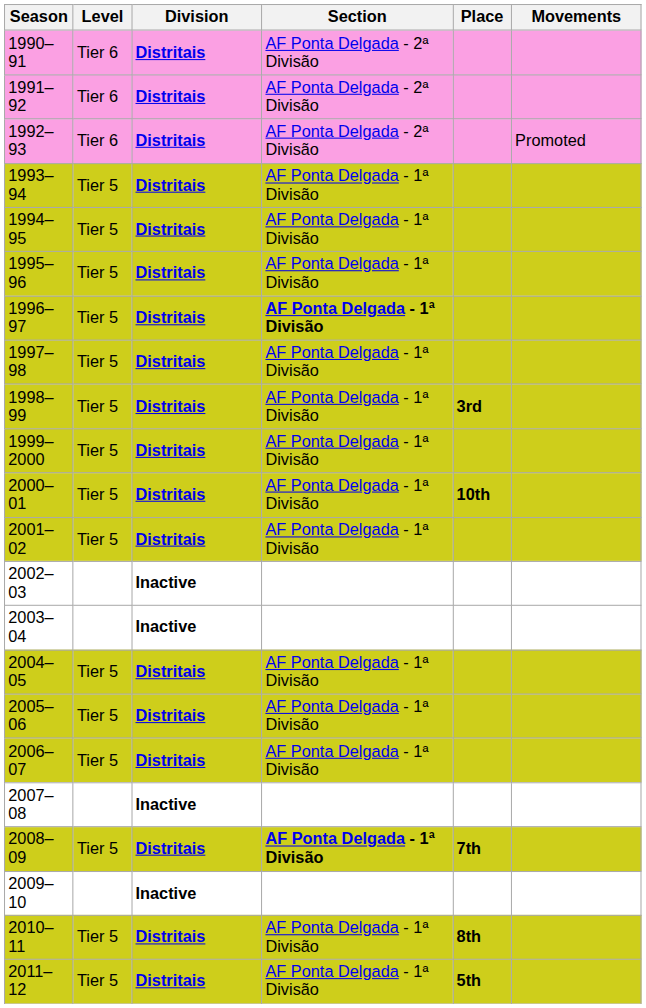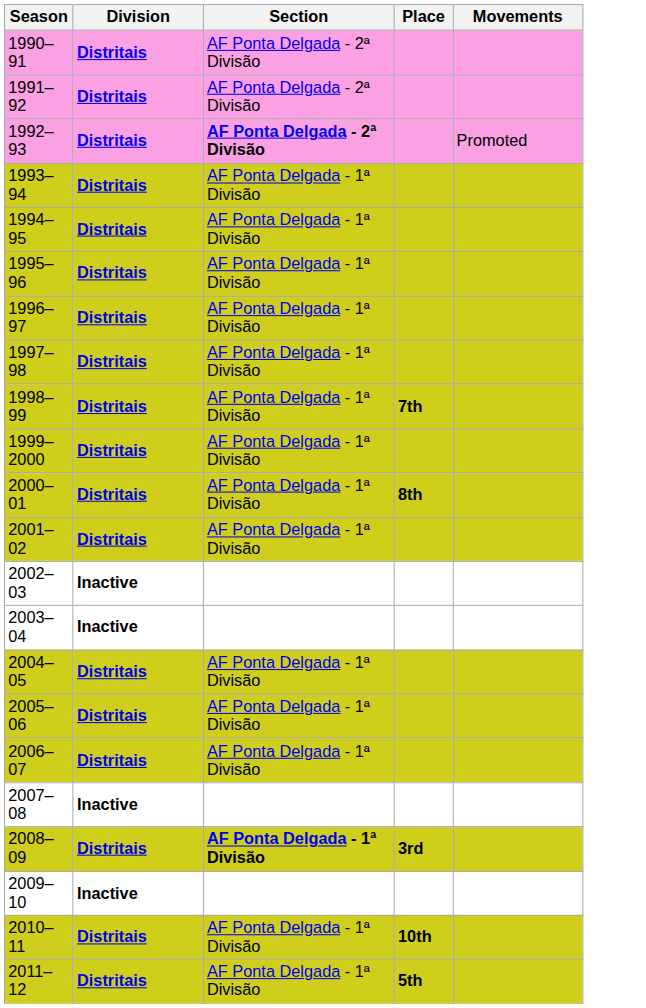 <table class="wikitable" style="text-align: left;">
 <tr>
 <th style="width: 60px;"><strong>Season</strong></th>
-<th style="width: 50px;"><strong>Level</strong></th>
 <th style="width: 120px;"><strong>Division</strong></th>
 <th style="width: 180px;"><strong>Section</strong></th>
 <th style="width: 50px;"><strong>Place</strong></th>
 <th style="width: 120px;"><strong>Movements</strong></th>
 </tr>
 <tr>
 <td style="background:#FBA0E3;">1990–91</td>
-<td style="background:#FBA0E3;">Tier 6</td>
 <td style="background:#FBA0E3;"><strong><a href='#'>Distritais</a></strong></td>
 <td style="background:#FBA0E3;"><a href='#'>AF Ponta Delgada</a> - 2ª Divisão</td>
 <td style="background:#FBA0E3;"></td>
 <td style="background:#FBA0E3;"></td>
 </tr>
 <tr>
 <td style="background:#FBA0E3;">1991–92</td>
-<td style="background:#FBA0E3;">Tier 6</td>
 <td style="background:#FBA0E3;"><strong><a href='#'>Distritais</a></strong></td>
 <td style="background:#FBA0E3;"><a href='#'>AF Ponta Delgada</a> - 2ª Divisão</td>
 <td style="background:#FBA0E3;"></td>
 <td style="background:#FBA0E3;"></td>
 </tr>
 <tr>
 <td style="background:#FBA0E3;">1992–93</td>
-<td style="background:#FBA0E3;">Tier 6</td>
 <td style="background:#FBA0E3;"><strong><a href='#'>Distritais</a></strong></td>
-<td style="background:#FBA0E3;"><a href='#'>AF Ponta Delgada</a> - 2ª Divisão</td>
+<td style="background:#FBA0E3;"><strong><a href='#'>AF Ponta Delgada</a> - 2ª Divisão</strong></td>
 <td style="background:#FBA0E3;"></td>
 <td style="background:#FBA0E3;">Promoted</td>
 </tr>
 <tr>
 <td style="background:#CECE1B;">1993–94</td>
-<td style="background:#CECE1B;">Tier 5</td>
 <td style="background:#CECE1B;"><strong><a href='#'>Distritais</a></strong></td>
 <td style="background:#CECE1B;"><a href='#'>AF Ponta Delgada</a> - 1ª Divisão</td>
 <td style="background:#CECE1B;"></td>
 <td style="background:#CECE1B;"></td>
 </tr>
 <tr>
 <td style="background:#CECE1B;">1994–95</td>
-<td style="background:#CECE1B;">Tier 5</td>
 <td style="background:#CECE1B;"><strong><a href='#'>Distritais</a></strong></td>
 <td style="background:#CECE1B;"><a href='#'>AF Ponta Delgada</a> - 1ª Divisão</td>
 <td style="background:#CECE1B;"></td>
 <td style="background:#CECE1B;"></td>
 </tr>
 <tr>
 <td style="background:#CECE1B;">1995–96</td>
-<td style="background:#CECE1B;">Tier 5</td>
 <td style="background:#CECE1B;"><strong><a href='#'>Distritais</a></strong></td>
 <td style="background:#CECE1B;"><a href='#'>AF Ponta Delgada</a> - 1ª Divisão</td>
 <td style="background:#CECE1B;"></td>
 <td style="background:#CECE1B;"></td>
 </tr>
 <tr>
 <td style="background:#CECE1B;">1996–97</td>
-<td style="background:#CECE1B;">Tier 5</td>
 <td style="background:#CECE1B;"><strong><a href='#'>Distritais</a></strong></td>
-<td style="background:#CECE1B;"><strong><a href='#'>AF Ponta Delgada</a> - 1ª Divisão</strong></td>
+<td style="background:#CECE1B;"><a href='#'>AF Ponta Delgada</a> - 1ª Divisão</td>
 <td style="background:#CECE1B;"></td>
 <td style="background:#CECE1B;"></td>
 </tr>
 <tr>
 <td style="background:#CECE1B;">1997–98</td>
-<td style="background:#CECE1B;">Tier 5</td>
 <td style="background:#CECE1B;"><strong><a href='#'>Distritais</a></strong></td>
 <td style="background:#CECE1B;"><a href='#'>AF Ponta Delgada</a> - 1ª Divisão</td>
 <td style="background:#CECE1B;"></td>
 <td style="background:#CECE1B;"></td>
 </tr>
 <tr>
 <td style="background:#CECE1B;">1998–99</td>
-<td style="background:#CECE1B;">Tier 5</td>
 <td style="background:#CECE1B;"><strong><a href='#'>Distritais</a></strong></td>
 <td style="background:#CECE1B;"><a href='#'>AF Ponta Delgada</a> - 1ª Divisão</td>
-<td style="background:#CECE1B;"><strong>3rd</strong></td>
+<td style="background:#CECE1B;"><strong>7th</strong></td>
 <td style="background:#CECE1B;"></td>
 </tr>
 <tr>
 <td style="background:#CECE1B;">1999–2000</td>
-<td style="background:#CECE1B;">Tier 5</td>
 <td style="background:#CECE1B;"><strong><a href='#'>Distritais</a></strong></td>
 <td style="background:#CECE1B;"><a href='#'>AF Ponta Delgada</a> - 1ª Divisão</td>
 <td style="background:#CECE1B;"></td>
 <td style="background:#CECE1B;"></td>
 </tr>
 <tr>
 <td style="background:#CECE1B;">2000–01</td>
-<td style="background:#CECE1B;">Tier 5</td>
 <td style="background:#CECE1B;"><strong><a href='#'>Distritais</a></strong></td>
 <td style="background:#CECE1B;"><a href='#'>AF Ponta Delgada</a> - 1ª Divisão</td>
-<td style="background:#CECE1B;"><strong>10th</strong></td>
+<td style="background:#CECE1B;"><strong>8th</strong></td>
 <td style="background:#CECE1B;"></td>
 </tr>
 <tr>
 <td style="background:#CECE1B;">2001–02</td>
-<td style="background:#CECE1B;">Tier 5</td>
 <td style="background:#CECE1B;"><strong><a href='#'>Distritais</a></strong></td>
 <td style="background:#CECE1B;"><a href='#'>AF Ponta Delgada</a> - 1ª Divisão</td>
 <td style="background:#CECE1B;"></td>
 <td style="background:#CECE1B;"></td>
 </tr>
 <tr>
 <td style="background:#FFFFFF;">2002–03</td>
-<td style="background:#FFFFFF;"></td>
 <td style="background:#FFFFFF;"><strong>Inactive</strong></td>
 <td style="background:#FFFFFF;"></td>
 <td style="background:#FFFFFF;"></td>
 <td style="background:#FFFFFF;"></td>
 </tr>
 <tr>
 <td style="background:#FFFFFF;">2003–04</td>
-<td style="background:#FFFFFF;"></td>
 <td style="background:#FFFFFF;"><strong>Inactive</strong></td>
 <td style="background:#FFFFFF;"></td>
 <td style="background:#FFFFFF;"></td>
 <td style="background:#FFFFFF;"></td>
 </tr>
 <tr>
 <td style="background:#CECE1B;">2004–05</td>
-<td style="background:#CECE1B;">Tier 5</td>
 <td style="background:#CECE1B;"><strong><a href='#'>Distritais</a></strong></td>
 <td style="background:#CECE1B;"><a href='#'>AF Ponta Delgada</a> - 1ª Divisão</td>
 <td style="background:#CECE1B;"></td>
 <td style="background:#CECE1B;"></td>
 </tr>
 <tr>
 <td style="background:#CECE1B;">2005–06</td>
-<td style="background:#CECE1B;">Tier 5</td>
 <td style="background:#CECE1B;"><strong><a href='#'>Distritais</a></strong></td>
 <td style="background:#CECE1B;"><a href='#'>AF Ponta Delgada</a> - 1ª Divisão</td>
 <td style="background:#CECE1B;"></td>
 <td style="background:#CECE1B;"></td>
 </tr>
 <tr>
 <td style="background:#CECE1B;">2006–07</td>
-<td style="background:#CECE1B;">Tier 5</td>
 <td style="background:#CECE1B;"><strong><a href='#'>Distritais</a></strong></td>
 <td style="background:#CECE1B;"><a href='#'>AF Ponta Delgada</a> - 1ª Divisão</td>
 <td style="background:#CECE1B;"></td>
 <td style="background:#CECE1B;"></td>
 </tr>
 <tr>
 <td style="background:#FFFFFF;">2007–08</td>
-<td style="background:#FFFFFF;"></td>
 <td style="background:#FFFFFF;"><strong>Inactive</strong></td>
 <td style="background:#FFFFFF;"></td>
 <td style="background:#FFFFFF;"></td>
 <td style="background:#FFFFFF;"></td>
 </tr>
 <tr>
 <td style="background:#CECE1B;">2008–09</td>
-<td style="background:#CECE1B;">Tier 5</td>
 <td style="background:#CECE1B;"><strong><a href='#'>Distritais</a></strong></td>
 <td style="background:#CECE1B;"><strong><a href='#'>AF Ponta Delgada</a> - 1ª Divisão</strong></td>
-<td style="background:#CECE1B;"><strong>7th</strong></td>
+<td style="background:#CECE1B;"><strong>3rd</strong></td>
 <td style="background:#CECE1B;"></td>
 </tr>
 <tr>
 <td style="background:#FFFFFF;">2009–10</td>
-<td style="background:#FFFFFF;"></td>
 <td style="background:#FFFFFF;"><strong>Inactive</strong></td>
 <td style="background:#FFFFFF;"></td>
 <td style="background:#FFFFFF;"></td>
 <td style="background:#FFFFFF;"></td>
 </tr>
 <tr>
 <td style="background:#CECE1B;">2010–11</td>
-<td style="background:#CECE1B;">Tier 5</td>
 <td style="background:#CECE1B;"><strong><a href='#'>Distritais</a></strong></td>
 <td style="background:#CECE1B;"><a href='#'>AF Ponta Delgada</a> - 1ª Divisão</td>
-<td style="background:#CECE1B;"><strong>8th</strong></td>
+<td style="background:#CECE1B;"><strong>10th</strong></td>
 <td style="background:#CECE1B;"></td>
 </tr>
 <tr>
 <td style="background:#CECE1B;">2011–12</td>
-<td style="background:#CECE1B;">Tier 5</td>
 <td style="background:#CECE1B;"><strong><a href='#'>Distritais</a></strong></td>
 <td style="background:#CECE1B;"><a href='#'>AF Ponta Delgada</a> - 1ª Divisão</td>
 <td style="background:#CECE1B;"><strong>5th</strong></td>
 <td style="background:#CECE1B;"></td>
 </tr>
 </table>
